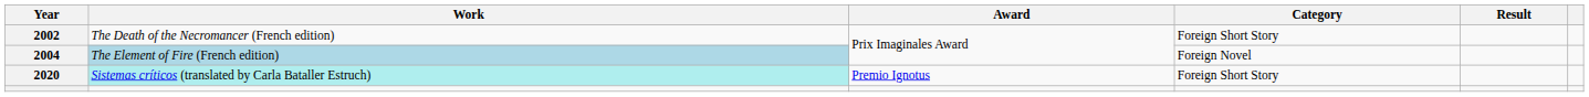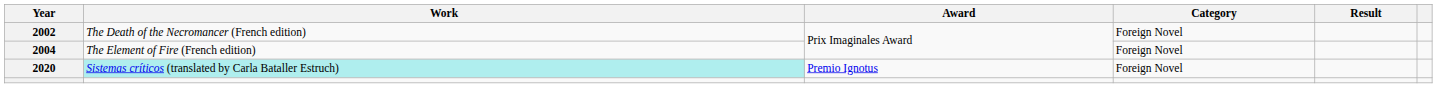 <table class="wikitable sortable" style="width:100%">
 <tr>
 <th>Year</th>
 <th>Work</th>
 <th>Award</th>
 <th>Category</th>
 <th>Result</th>
 <th></th>
 </tr>
 <tr>
 <th align="center">2002</th>
 <td><em>The Death of the Necromancer</em> (French edition)</td>
 <td rowspan="2">Prix Imaginales Award</td>
-<td>Foreign Short Story</td>
+<td>Foreign Novel</td>
 <td></td>
 <td></td>
 </tr>
 <tr>
 <th>2004</th>
-<td style="background: lightblue;"><em>The Element of Fire</em> (French edition)</td>
+<td><em>The Element of Fire</em> (French edition)</td>
 <td>Foreign Novel</td>
 <td></td>
 <td></td>
 </tr>
 <tr>
 <th align="center">2020</th>
 <td style="background: paleturquoise;"><em><a href='#'>Sistemas críticos</a></em> (translated by Carla Bataller Estruch)</td>
 <td><a href='#'>Premio Ignotus</a></td>
-<td>Foreign Short Story</td>
+<td>Foreign Novel</td>
 <td></td>
 <td align="center"></td>
 </tr>
 <tr>
 <th align="center"></th>
 <td></td>
 <td></td>
 <td></td>
 <td></td>
 <td align="center"></td>
 </tr>
 </table>
